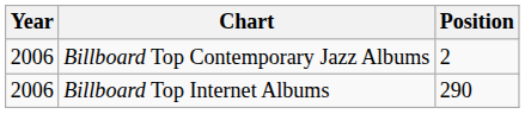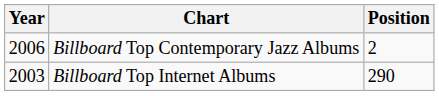 <table class="wikitable">
 <tr>
 <th>Year</th>
 <th>Chart</th>
 <th>Position</th>
 </tr>
 <tr>
 <td>2006</td>
 <td><em>Billboard</em> Top Contemporary Jazz Albums</td>
 <td>2</td>
 </tr>
 <tr>
-<td>2006</td>
+<td>2003</td>
 <td><em>Billboard</em> Top Internet Albums</td>
 <td>290</td>
 </tr>
 </table>
